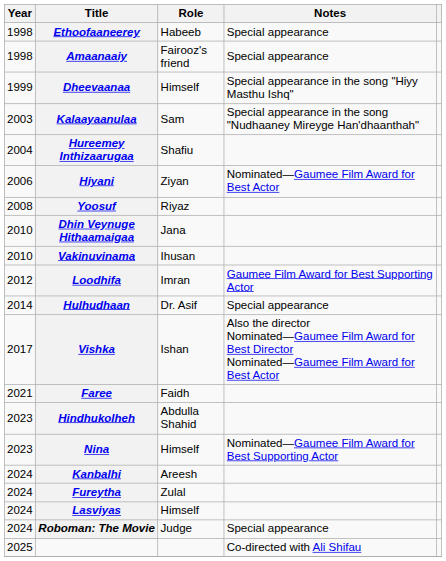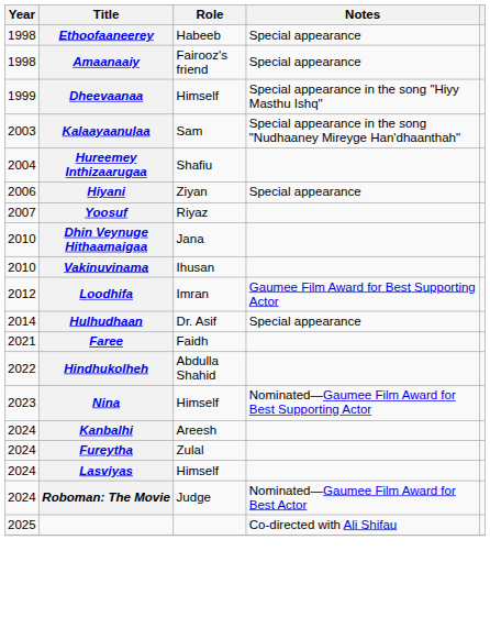 <table class="wikitable sortable plainrowheaders">
 <tr style="background:#ccc; text-align:center;">
 <th scope="col">Year</th>
 <th scope="col">Title</th>
 <th scope="col">Role</th>
 <th scope="col">Notes</th>
 <th scope="col" class="unsortable"></th>
 </tr>
 <tr>
 <td>1998</td>
 <th scope="row"><em><a href='#'>Ethoofaaneerey</a></em></th>
 <td>Habeeb</td>
 <td>Special appearance</td>
 <td style="text-align: center;"></td>
 </tr>
 <tr>
 <td>1998</td>
 <th scope="row"><em><a href='#'>Amaanaaiy</a></em></th>
 <td>Fairooz's friend</td>
 <td>Special appearance</td>
 <td style="text-align: center;"></td>
 </tr>
 <tr>
 <td>1999</td>
 <th scope="row"><em><a href='#'>Dheevaanaa</a></em></th>
 <td>Himself</td>
 <td>Special appearance in the song "Hiyy Masthu Ishq"</td>
 <td style="text-align: center;"></td>
 </tr>
 <tr>
 <td>2003</td>
 <th scope="row"><em><a href='#'>Kalaayaanulaa</a></em></th>
 <td>Sam</td>
 <td>Special appearance in the song "Nudhaaney Mireyge Han'dhaanthah"</td>
 <td style="text-align: center;"></td>
 </tr>
 <tr>
 <td>2004</td>
 <th scope="row"><em><a href='#'>Hureemey Inthizaarugaa</a></em></th>
 <td>Shafiu</td>
 <td></td>
 <td style="text-align: center;"></td>
 </tr>
 <tr>
 <td>2006</td>
 <th scope="row"><em><a href='#'>Hiyani</a></em></th>
 <td>Ziyan</td>
-<td>Nominated—<a href='#'>Gaumee Film Award for Best Actor</a></td>
+<td>Special appearance</td>
 <td style="text-align: center;"></td>
 </tr>
 <tr>
-<td>2008</td>
+<td>2007</td>
 <th scope="row"><em><a href='#'>Yoosuf</a></em></th>
 <td>Riyaz</td>
 <td></td>
 <td style="text-align: center;"></td>
 </tr>
 <tr>
 <td>2010</td>
 <th scope="row"><em><a href='#'>Dhin Veynuge Hithaamaigaa</a></em></th>
 <td>Jana</td>
 <td></td>
 <td style="text-align: center;"></td>
 </tr>
 <tr>
 <td>2010</td>
 <th scope="row"><em><a href='#'>Vakinuvinama</a></em></th>
 <td>Ihusan</td>
 <td></td>
 <td style="text-align: center;"></td>
 </tr>
 <tr>
 <td>2012</td>
 <th scope="row"><em><a href='#'>Loodhifa</a></em></th>
 <td>Imran</td>
 <td><a href='#'>Gaumee Film Award for Best Supporting Actor</a></td>
 <td style="text-align: center;"></td>
 </tr>
 <tr>
 <td>2014</td>
 <th scope="row"><em><a href='#'>Hulhudhaan</a></em></th>
 <td>Dr. Asif</td>
 <td>Special appearance</td>
 <td style="text-align: center;"></td>
 </tr>
 <tr>
-<td>2017</td>
-<th scope="row"><em><a href='#'>Vishka</a></em></th>
-<td>Ishan</td>
-<td>Also the director<br>Nominated—<a href='#'>Gaumee Film Award for Best Director</a><br>Nominated—<a href='#'>Gaumee Film Award for Best Actor</a></td>
-<td style="text-align: center;"></td>
-</tr>
-<tr>
 <td>2021</td>
 <th scope="row"><em><a href='#'>Faree</a></em></th>
 <td>Faidh</td>
 <td></td>
 <td style="text-align:center;"></td>
 </tr>
 <tr>
-<td>2023</td>
+<td>2022</td>
 <th scope="row"><em><a href='#'>Hindhukolheh</a></em></th>
 <td>Abdulla Shahid</td>
 <td></td>
 <td style="text-align: center;"></td>
 </tr>
 <tr>
 <td>2023</td>
 <th scope="row"><em><a href='#'>Nina</a></em></th>
 <td>Himself</td>
 <td>Nominated—<a href='#'>Gaumee Film Award for Best Supporting Actor</a></td>
 <td style="text-align:center;"></td>
 </tr>
 <tr>
 <td>2024</td>
 <th scope="row"><em><a href='#'>Kanbalhi</a></em></th>
 <td>Areesh</td>
 <td></td>
 <td style="text-align:center;"></td>
 </tr>
 <tr>
 <td>2024</td>
 <th scope="row"><em><a href='#'>Fureytha</a></em></th>
 <td>Zulal</td>
 <td></td>
 <td style="text-align:center;"></td>
 </tr>
 <tr>
 <td>2024</td>
 <th scope="row"><em><a href='#'>Lasviyas</a></em></th>
 <td>Himself</td>
 <td></td>
 <td style="text-align:center;"></td>
 </tr>
 <tr>
 <td>2024</td>
 <th scope="row"><em>Roboman: The Movie</em></th>
 <td>Judge</td>
-<td>Special appearance</td>
+<td>Nominated—<a href='#'>Gaumee Film Award for Best Actor</a></td>
 <td style="text-align:center;"></td>
 </tr>
 <tr>
 <td>2025</td>
 <td></td>
 <td></td>
 <td>Co-directed with <a href='#'>Ali Shifau</a></td>
 <td></td>
 </tr>
 <tr>
 </tr>
 </table>
